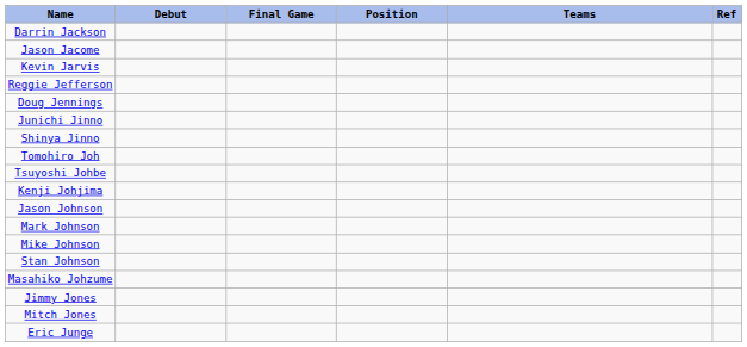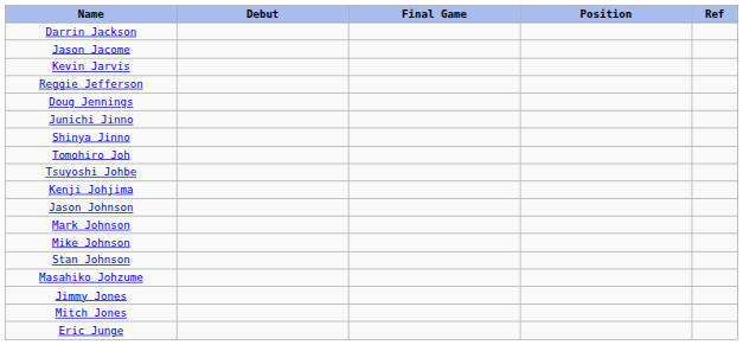 <table class="wikitable" style="width: 100%">
 <tr>
 <th style="background:#A8BDEC;" width=15%>Name</th>
 <th width=15% style="background:#A8BDEC;">Debut</th>
 <th width=15% style="background:#A8BDEC;">Final Game</th>
 <th width=15% style="background:#A8BDEC;">Position</th>
-<th width=36% style="background:#A8BDEC;">Teams</th>
 <th width=4% style="background:#A8BDEC;">Ref</th>
 </tr>
 <tr align=center>
 <td><a href='#'>Darrin Jackson</a></td>
-<td></td>
 <td></td>
 <td></td>
 <td></td>
 <td></td>
 </tr>
 <tr align=center>
 <td><a href='#'>Jason Jacome</a></td>
 <td></td>
 <td></td>
 <td></td>
 <td></td>
-<td></td>
 </tr>
 <tr align=center>
 <td><a href='#'>Kevin Jarvis</a></td>
-<td></td>
 <td></td>
 <td></td>
 <td></td>
 <td></td>
 </tr>
 <tr align=center>
 <td><a href='#'>Reggie Jefferson</a></td>
 <td></td>
 <td></td>
 <td></td>
 <td></td>
-<td></td>
 </tr>
 <tr align=center>
 <td><a href='#'>Doug Jennings</a></td>
-<td></td>
 <td></td>
 <td></td>
 <td></td>
 <td></td>
 </tr>
 <tr align=center>
 <td><a href='#'>Junichi Jinno</a></td>
 <td></td>
 <td></td>
 <td></td>
 <td></td>
-<td></td>
 </tr>
 <tr align=center>
 <td><a href='#'>Shinya Jinno</a></td>
-<td></td>
 <td></td>
 <td></td>
 <td></td>
 <td></td>
 </tr>
 <tr align=center>
 <td><a href='#'>Tomohiro Joh</a></td>
 <td></td>
 <td></td>
 <td></td>
 <td></td>
-<td></td>
 </tr>
 <tr align=center>
 <td><a href='#'>Tsuyoshi Johbe</a></td>
-<td></td>
 <td></td>
 <td></td>
 <td></td>
 <td></td>
 </tr>
 <tr align=center>
 <td><a href='#'>Kenji Johjima</a></td>
 <td></td>
 <td></td>
 <td></td>
 <td></td>
-<td></td>
 </tr>
 <tr align=center>
 <td><a href='#'>Jason Johnson</a></td>
-<td></td>
 <td></td>
 <td></td>
 <td></td>
 <td></td>
 </tr>
 <tr align=center>
 <td><a href='#'>Mark Johnson</a></td>
 <td></td>
 <td></td>
 <td></td>
 <td></td>
-<td></td>
 </tr>
 <tr align=center>
 <td><a href='#'>Mike Johnson</a></td>
-<td></td>
 <td></td>
 <td></td>
 <td></td>
 <td></td>
 </tr>
 <tr align=center>
 <td><a href='#'>Stan Johnson</a></td>
 <td></td>
 <td></td>
 <td></td>
 <td></td>
-<td></td>
 </tr>
 <tr align=center>
 <td><a href='#'>Masahiko Johzume</a></td>
-<td></td>
 <td></td>
 <td></td>
 <td></td>
 <td></td>
 </tr>
 <tr align=center>
 <td><a href='#'>Jimmy Jones</a></td>
 <td></td>
 <td></td>
 <td></td>
 <td></td>
-<td></td>
 </tr>
 <tr align=center>
 <td><a href='#'>Mitch Jones</a></td>
-<td></td>
 <td></td>
 <td></td>
 <td></td>
 <td></td>
 </tr>
 <tr align=center>
 <td><a href='#'>Eric Junge</a></td>
 <td></td>
 <td></td>
 <td></td>
 <td></td>
-<td></td>
 </tr>
 </table>
